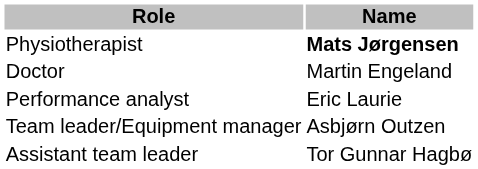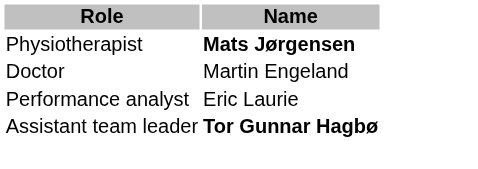 <table class="toccolours">
 <tr>
 <th style="background:silver;">Role</th>
 <th style="background:silver;">Name</th>
 </tr>
 <tr>
 <td>Physiotherapist</td>
 <td><strong> Mats Jørgensen</strong></td>
 </tr>
 <tr>
 <td>Doctor</td>
 <td> Martin Engeland</td>
 </tr>
 <tr>
 <td>Performance analyst</td>
 <td> Eric Laurie</td>
 </tr>
 <tr>
-<td>Team leader/Equipment manager</td>
-<td> Asbjørn Outzen</td>
-</tr>
-<tr>
 <td>Assistant team leader</td>
-<td> Tor Gunnar Hagbø</td>
+<td><strong> Tor Gunnar Hagbø</strong></td>
 </tr>
 </table>
